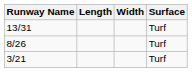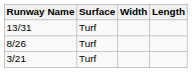 <table class="wikitable">
 <tr>
 <th>Runway Name</th>
+<th>Surface</th>
+<th>Width</th>
 <th>Length</th>
-<th>Width</th>
-<th>Surface</th>
 </tr>
 <tr>
 <td>13/31</td>
+<td>Turf</td>
 <td></td>
 <td></td>
-<td>Turf</td>
 </tr>
 <tr>
 <td>8/26</td>
+<td>Turf</td>
 <td></td>
 <td></td>
-<td>Turf</td>
 </tr>
 <tr>
 <td>3/21</td>
+<td>Turf</td>
 <td></td>
 <td></td>
-<td>Turf</td>
 </tr>
 </table>
